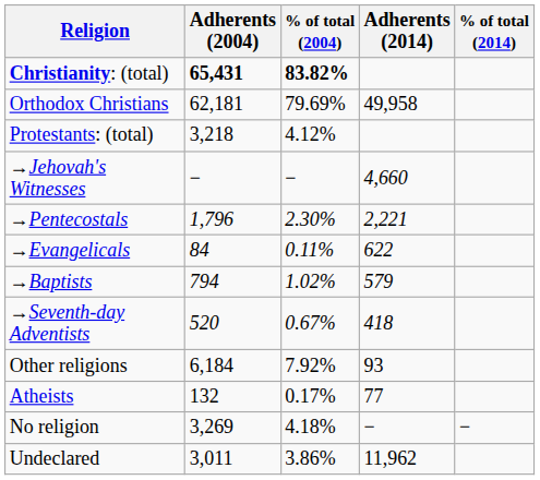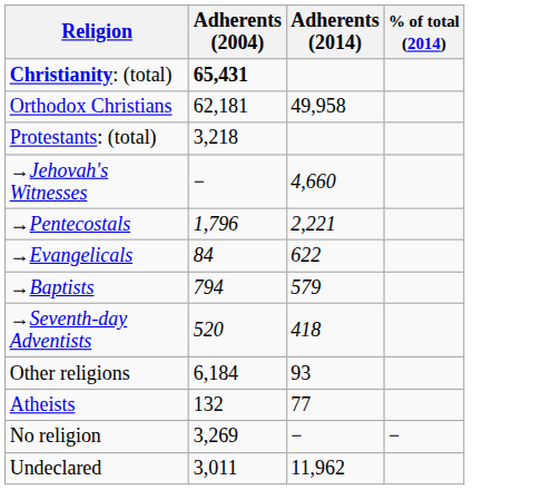 <table class="wikitable sortable">
 <tr>
 <th style="width:140px;"><a href='#'>Religion</a></th>
 <th>Adherents<br>(2004)</th>
-<th><small>% of total<br>(<a href='#'>2004</a>)</small></th>
 <th>Adherents<br>(2014)</th>
 <th><small>% of total<br>(<a href='#'>2014</a>)</small></th>
 </tr>
 <tr>
 <td><strong><a href='#'>Christianity</a></strong>: (total)</td>
 <td><strong>65,431</strong></td>
-<td><strong>83.82%</strong></td>
 <td></td>
 <td></td>
 </tr>
 <tr>
 <td><a href='#'>Orthodox Christians</a></td>
 <td>62,181</td>
-<td>79.69%</td>
 <td>49,958</td>
 <td></td>
 </tr>
 <tr>
 <td><a href='#'>Protestants</a>: (total)</td>
 <td>3,218</td>
-<td>4.12%</td>
 <td></td>
 <td></td>
 </tr>
 <tr>
 <td>→<em><a href='#'>Jehovah's Witnesses</a></em></td>
-<td>−</td>
 <td>−</td>
 <td><em>4,660</em></td>
 <td></td>
 </tr>
 <tr>
 <td>→<em><a href='#'>Pentecostals</a></em></td>
 <td><em>1,796</em></td>
-<td><em>2.30%</em></td>
 <td><em>2,221</em></td>
 <td></td>
 </tr>
 <tr>
 <td>→<em><a href='#'>Evangelicals</a></em></td>
 <td><em>84</em></td>
-<td><em>0.11%</em></td>
 <td><em>622</em></td>
 <td></td>
 </tr>
 <tr>
 <td>→<em><a href='#'>Baptists</a></em></td>
 <td><em>794</em></td>
-<td><em>1.02%</em></td>
 <td><em>579</em></td>
 <td></td>
 </tr>
 <tr>
 <td>→<em><a href='#'>Seventh-day Adventists</a></em></td>
 <td><em>520</em></td>
-<td><em>0.67%</em></td>
 <td><em>418</em></td>
 <td></td>
 </tr>
 <tr>
 <td>Other religions</td>
 <td>6,184</td>
-<td>7.92%</td>
 <td>93</td>
 <td></td>
 </tr>
 <tr>
 <td><a href='#'>Atheists</a></td>
 <td>132</td>
-<td>0.17%</td>
 <td>77</td>
 <td></td>
 </tr>
 <tr>
 <td>No religion</td>
 <td>3,269</td>
-<td>4.18%</td>
 <td>−</td>
 <td>−</td>
 </tr>
 <tr>
 <td>Undeclared</td>
 <td>3,011</td>
-<td>3.86%</td>
 <td>11,962</td>
 <td></td>
 </tr>
 </table>
